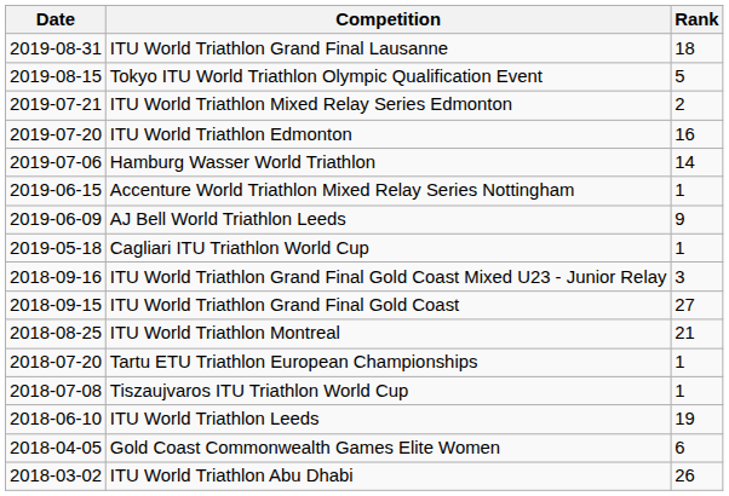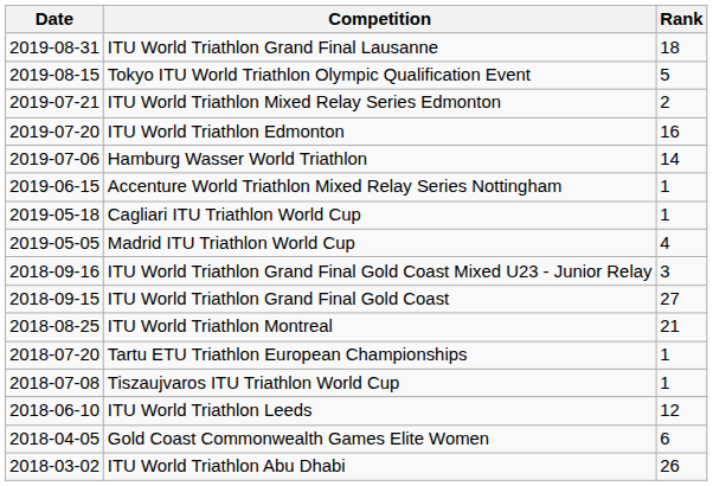 <table class="wikitable sortable">
 <tr>
 <th>Date</th>
 <th>Competition</th>
 <th>Rank</th>
 </tr>
 <tr>
 <td>2019-08-31</td>
 <td>ITU World Triathlon Grand Final Lausanne</td>
 <td>18</td>
 </tr>
 <tr>
 <td>2019-08-15</td>
 <td>Tokyo ITU World Triathlon Olympic Qualification Event</td>
 <td>5</td>
 </tr>
 <tr>
 <td>2019-07-21</td>
 <td>ITU World Triathlon Mixed Relay Series Edmonton</td>
 <td>2</td>
 </tr>
 <tr>
 <td>2019-07-20</td>
 <td>ITU World Triathlon Edmonton</td>
 <td>16</td>
 </tr>
 <tr>
 <td>2019-07-06</td>
 <td>Hamburg Wasser World Triathlon</td>
 <td>14</td>
 </tr>
 <tr>
 <td>2019-06-15</td>
 <td>Accenture World Triathlon Mixed Relay Series Nottingham</td>
 <td>1</td>
 </tr>
 <tr>
-<td>2019-06-09</td>
-<td>AJ Bell World Triathlon Leeds</td>
-<td>9</td>
-</tr>
-<tr>
 <td>2019-05-18</td>
 <td>Cagliari ITU Triathlon World Cup</td>
 <td>1</td>
+</tr>
+<tr>
+<td>2019-05-05</td>
+<td>Madrid ITU Triathlon World Cup</td>
+<td>4</td>
 </tr>
 <tr>
 <td>2018-09-16</td>
 <td>ITU World Triathlon Grand Final Gold Coast Mixed U23 - Junior Relay</td>
 <td>3</td>
 </tr>
 <tr>
 <td>2018-09-15</td>
 <td>ITU World Triathlon Grand Final Gold Coast</td>
 <td>27</td>
 </tr>
 <tr>
 <td>2018-08-25</td>
 <td>ITU World Triathlon Montreal</td>
 <td>21</td>
 </tr>
 <tr>
 <td>2018-07-20</td>
 <td>Tartu ETU Triathlon European Championships</td>
 <td>1</td>
 </tr>
 <tr>
 <td>2018-07-08</td>
 <td>Tiszaujvaros ITU Triathlon World Cup</td>
 <td>1</td>
 </tr>
 <tr>
 <td>2018-06-10</td>
 <td>ITU World Triathlon Leeds</td>
-<td>19</td>
+<td>12</td>
 </tr>
 <tr>
 <td>2018-04-05</td>
 <td>Gold Coast Commonwealth Games Elite Women</td>
 <td>6</td>
 </tr>
 <tr>
 <td>2018-03-02</td>
 <td>ITU World Triathlon Abu Dhabi</td>
 <td>26</td>
 </tr>
 </table>
